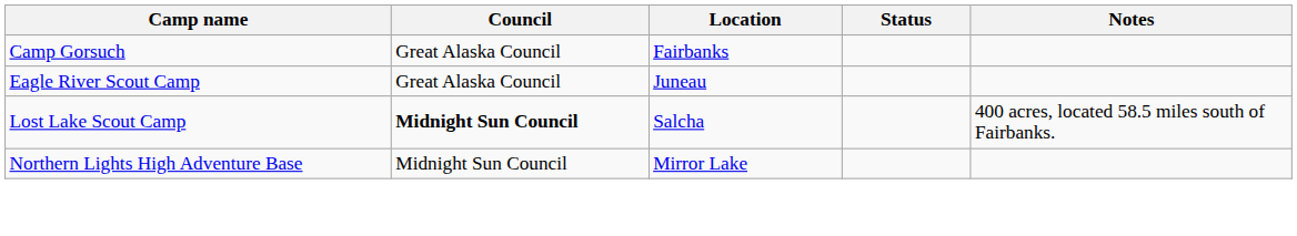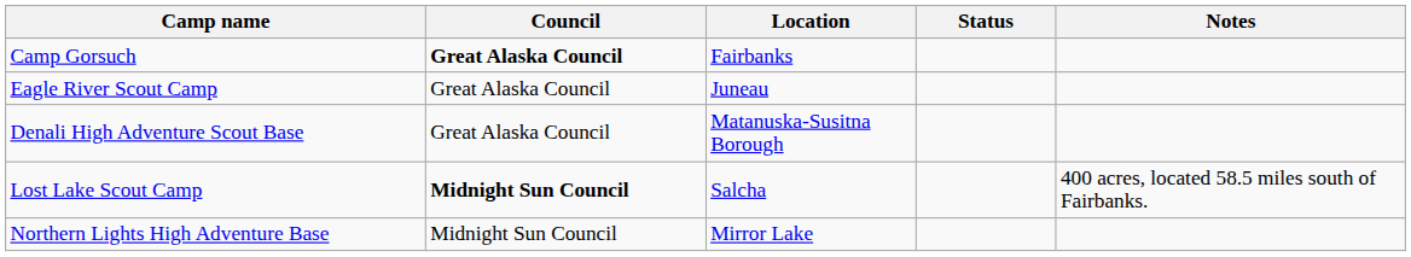 <table class="wikitable sortable" border="1" width="85%">
 <tr>
 <th scope="col" width="30%">Camp name</th>
 <th scope="col" width="20%">Council</th>
 <th scope="col" width="15%">Location</th>
 <th scope="col" width="10%">Status</th>
 <th scope="col" width="25%"  class="unsortable">Notes</th>
 </tr>
 <tr>
 <td><a href='#'>Camp Gorsuch</a></td>
-<td>Great Alaska Council</td>
+<td><strong>Great Alaska Council</strong></td>
 <td><a href='#'>Fairbanks</a></td>
 <td></td>
 <td></td>
 </tr>
 <tr>
 <td><a href='#'>Eagle River Scout Camp</a></td>
 <td>Great Alaska Council</td>
 <td><a href='#'>Juneau</a></td>
+<td></td>
+<td></td>
+</tr>
+<tr>
+<td><a href='#'>Denali High Adventure Scout Base</a></td>
+<td>Great Alaska Council</td>
+<td><a href='#'>Matanuska-Susitna Borough</a></td>
 <td></td>
 <td></td>
 </tr>
 <tr>
 <td><a href='#'>Lost Lake Scout Camp</a></td>
 <td><strong>Midnight Sun Council</strong></td>
 <td><a href='#'>Salcha</a></td>
 <td></td>
 <td>400 acres, located 58.5 miles south of Fairbanks.</td>
 </tr>
 <tr>
 <td><a href='#'>Northern Lights High Adventure Base</a></td>
 <td>Midnight Sun Council</td>
 <td><a href='#'>Mirror Lake</a></td>
 <td></td>
 <td></td>
 </tr>
 </table>
